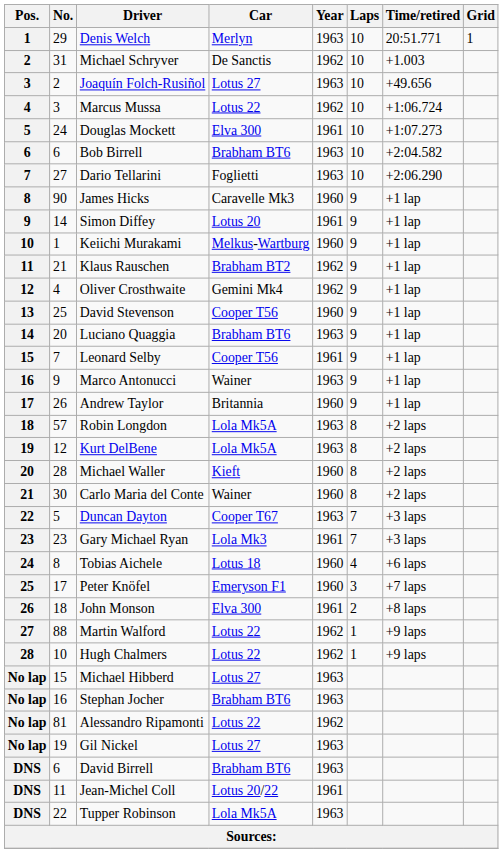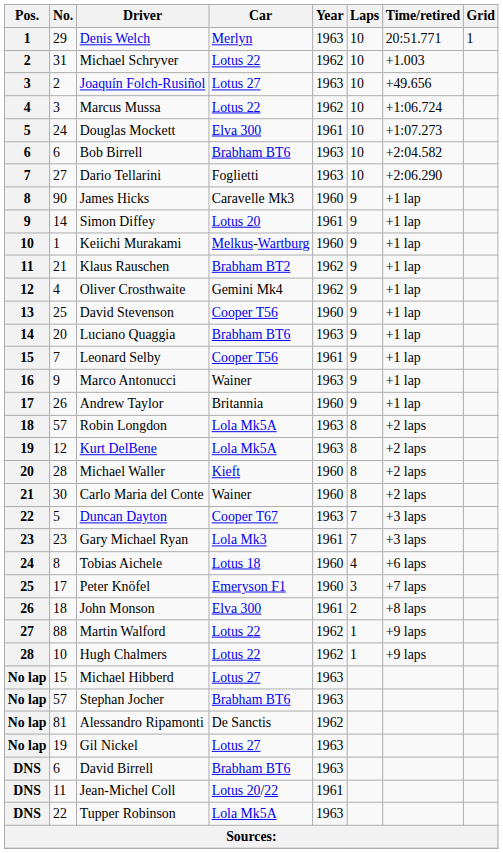 <table class="wikitable" style="font-size:90%">
 <tr>
 <th>Pos.</th>
 <th>No.</th>
 <th>Driver</th>
 <th>Car</th>
 <th>Year</th>
 <th>Laps</th>
 <th>Time/retired</th>
 <th>Grid</th>
 </tr>
 <tr>
 <th>1</th>
 <td>29</td>
 <td> <a href='#'>Denis Welch</a></td>
 <td><a href='#'>Merlyn</a></td>
 <td>1963</td>
 <td>10</td>
 <td>20:51.771</td>
 <td>1</td>
 </tr>
 <tr>
 <th>2</th>
 <td>31</td>
 <td> Michael Schryver</td>
-<td>De Sanctis</td>
+<td><a href='#'>Lotus 22</a></td>
 <td>1962</td>
 <td>10</td>
 <td>+1.003</td>
 <td></td>
 </tr>
 <tr>
 <th>3</th>
 <td>2</td>
 <td> <a href='#'>Joaquín Folch-Rusiñol</a></td>
 <td><a href='#'>Lotus 27</a></td>
 <td>1963</td>
 <td>10</td>
 <td>+49.656</td>
 <td></td>
 </tr>
 <tr>
 <th>4</th>
 <td>3</td>
 <td> Marcus Mussa</td>
 <td><a href='#'>Lotus 22</a></td>
 <td>1962</td>
 <td>10</td>
 <td>+1:06.724</td>
 <td></td>
 </tr>
 <tr>
 <th>5</th>
 <td>24</td>
 <td> Douglas Mockett</td>
 <td><a href='#'>Elva 300</a></td>
 <td>1961</td>
 <td>10</td>
 <td>+1:07.273</td>
 <td></td>
 </tr>
 <tr>
 <th>6</th>
 <td>6</td>
 <td> Bob Birrell</td>
 <td><a href='#'>Brabham BT6</a></td>
 <td>1963</td>
 <td>10</td>
 <td>+2:04.582</td>
 <td></td>
 </tr>
 <tr>
 <th>7</th>
 <td>27</td>
 <td> Dario Tellarini</td>
 <td>Foglietti</td>
 <td>1963</td>
 <td>10</td>
 <td>+2:06.290</td>
 <td></td>
 </tr>
 <tr>
 <th>8</th>
 <td>90</td>
 <td> James Hicks</td>
 <td>Caravelle Mk3</td>
 <td>1960</td>
 <td>9</td>
 <td>+1 lap</td>
 <td></td>
 </tr>
 <tr>
 <th>9</th>
 <td>14</td>
 <td> Simon Diffey</td>
 <td><a href='#'>Lotus 20</a></td>
 <td>1961</td>
 <td>9</td>
 <td>+1 lap</td>
 <td></td>
 </tr>
 <tr>
 <th>10</th>
 <td>1</td>
 <td> Keiichi Murakami</td>
 <td><a href='#'>Melkus</a>-<a href='#'>Wartburg</a></td>
 <td>1960</td>
 <td>9</td>
 <td>+1 lap</td>
 <td></td>
 </tr>
 <tr>
 <th>11</th>
 <td>21</td>
 <td> Klaus Rauschen</td>
 <td><a href='#'>Brabham BT2</a></td>
 <td>1962</td>
 <td>9</td>
 <td>+1 lap</td>
 <td></td>
 </tr>
 <tr>
 <th>12</th>
 <td>4</td>
 <td> Oliver Crosthwaite</td>
 <td>Gemini Mk4</td>
 <td>1962</td>
 <td>9</td>
 <td>+1 lap</td>
 <td></td>
 </tr>
 <tr>
 <th>13</th>
 <td>25</td>
 <td> David Stevenson</td>
 <td><a href='#'>Cooper T56</a></td>
 <td>1960</td>
 <td>9</td>
 <td>+1 lap</td>
 <td></td>
 </tr>
 <tr>
 <th>14</th>
 <td>20</td>
 <td> Luciano Quaggia</td>
 <td><a href='#'>Brabham BT6</a></td>
 <td>1963</td>
 <td>9</td>
 <td>+1 lap</td>
 <td></td>
 </tr>
 <tr>
 <th>15</th>
 <td>7</td>
 <td> Leonard Selby</td>
 <td><a href='#'>Cooper T56</a></td>
 <td>1961</td>
 <td>9</td>
 <td>+1 lap</td>
 <td></td>
 </tr>
 <tr>
 <th>16</th>
 <td>9</td>
 <td> Marco Antonucci</td>
 <td>Wainer</td>
 <td>1963</td>
 <td>9</td>
 <td>+1 lap</td>
 <td></td>
 </tr>
 <tr>
 <th>17</th>
 <td>26</td>
 <td> Andrew Taylor</td>
 <td>Britannia</td>
 <td>1960</td>
 <td>9</td>
 <td>+1 lap</td>
 <td></td>
 </tr>
 <tr>
 <th>18</th>
 <td>57</td>
 <td> Robin Longdon</td>
 <td><a href='#'>Lola Mk5A</a></td>
 <td>1963</td>
 <td>8</td>
 <td>+2 laps</td>
 <td></td>
 </tr>
 <tr>
 <th>19</th>
 <td>12</td>
 <td> <a href='#'>Kurt DelBene</a></td>
 <td><a href='#'>Lola Mk5A</a></td>
 <td>1963</td>
 <td>8</td>
 <td>+2 laps</td>
 <td></td>
 </tr>
 <tr>
 <th>20</th>
 <td>28</td>
 <td> Michael Waller</td>
 <td><a href='#'>Kieft</a></td>
 <td>1960</td>
 <td>8</td>
 <td>+2 laps</td>
 <td></td>
 </tr>
 <tr>
 <th>21</th>
 <td>30</td>
 <td> Carlo Maria del Conte</td>
 <td>Wainer</td>
 <td>1960</td>
 <td>8</td>
 <td>+2 laps</td>
 <td></td>
 </tr>
 <tr>
 <th>22</th>
 <td>5</td>
 <td> <a href='#'>Duncan Dayton</a></td>
 <td><a href='#'>Cooper T67</a></td>
 <td>1963</td>
 <td>7</td>
 <td>+3 laps</td>
 <td></td>
 </tr>
 <tr>
 <th>23</th>
 <td>23</td>
 <td> Gary Michael Ryan</td>
 <td><a href='#'>Lola Mk3</a></td>
 <td>1961</td>
 <td>7</td>
 <td>+3 laps</td>
 <td></td>
 </tr>
 <tr>
 <th>24</th>
 <td>8</td>
 <td> Tobias Aichele</td>
 <td><a href='#'>Lotus 18</a></td>
 <td>1960</td>
 <td>4</td>
 <td>+6 laps</td>
 <td></td>
 </tr>
 <tr>
 <th>25</th>
 <td>17</td>
 <td> Peter Knöfel</td>
 <td><a href='#'>Emeryson F1</a></td>
 <td>1960</td>
 <td>3</td>
 <td>+7 laps</td>
 <td></td>
 </tr>
 <tr>
 <th>26</th>
 <td>18</td>
 <td> John Monson</td>
 <td><a href='#'>Elva 300</a></td>
 <td>1961</td>
 <td>2</td>
 <td>+8 laps</td>
 <td></td>
 </tr>
 <tr>
 <th>27</th>
 <td>88</td>
 <td> Martin Walford</td>
 <td><a href='#'>Lotus 22</a></td>
 <td>1962</td>
 <td>1</td>
 <td>+9 laps</td>
 <td></td>
 </tr>
 <tr>
 <th>28</th>
 <td>10</td>
 <td> Hugh Chalmers</td>
 <td><a href='#'>Lotus 22</a></td>
 <td>1962</td>
 <td>1</td>
 <td>+9 laps</td>
 <td></td>
 </tr>
 <tr>
 <th>No lap</th>
 <td>15</td>
 <td> Michael Hibberd</td>
 <td><a href='#'>Lotus 27</a></td>
 <td>1963</td>
 <td></td>
 <td></td>
 <td></td>
 </tr>
 <tr>
 <th>No lap</th>
-<td>16</td>
+<td>57</td>
 <td> Stephan Jocher</td>
 <td><a href='#'>Brabham BT6</a></td>
 <td>1963</td>
 <td></td>
 <td></td>
 <td></td>
 </tr>
 <tr>
 <th>No lap</th>
 <td>81</td>
 <td> Alessandro Ripamonti</td>
-<td><a href='#'>Lotus 22</a></td>
+<td>De Sanctis</td>
 <td>1962</td>
 <td></td>
 <td></td>
 <td></td>
 </tr>
 <tr>
 <th>No lap</th>
 <td>19</td>
 <td> Gil Nickel</td>
 <td><a href='#'>Lotus 27</a></td>
 <td>1963</td>
 <td></td>
 <td></td>
 <td></td>
 </tr>
 <tr>
 <th>DNS</th>
 <td>6</td>
 <td> David Birrell</td>
 <td><a href='#'>Brabham BT6</a></td>
 <td>1963</td>
 <td></td>
 <td></td>
 <td></td>
 </tr>
 <tr>
 <th>DNS</th>
 <td>11</td>
 <td> Jean-Michel Coll</td>
 <td><a href='#'>Lotus 20</a>/<a href='#'>22</a></td>
 <td>1961</td>
 <td></td>
 <td></td>
 <td></td>
 </tr>
 <tr>
 <th>DNS</th>
 <td>22</td>
 <td> Tupper Robinson</td>
 <td><a href='#'>Lola Mk5A</a></td>
 <td>1963</td>
 <td></td>
 <td></td>
 <td></td>
 </tr>
 <tr style="background-color:#E5E4E2" align="center">
 <th colspan=8>Sources:</th>
 </tr>
 <tr>
 </tr>
 </table>
